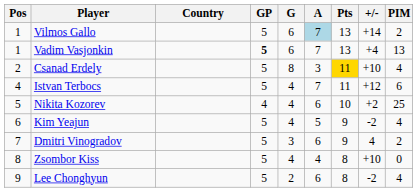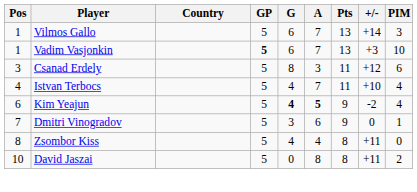 <table class="wikitable sortable" style="text-align: center;">
 <tr>
 <th width=30>Pos</th>
 <th width=165>Player</th>
 <th width=125>Country</th>
 <th width=30>GP</th>
 <th width=30>G</th>
 <th width=30>A</th>
 <th width=30>Pts</th>
 <th width=30>+/-</th>
 <th width=30>PIM</th>
 </tr>
 <tr>
 <td>1</td>
 <td align=left><a href='#'>Vilmos Gallo</a></td>
 <td align=left></td>
 <td>5</td>
 <td>6</td>
-<td style="background: lightblue;">7</td>
+<td>7</td>
 <td>13</td>
 <td>+14</td>
-<td>2</td>
+<td>3</td>
 </tr>
 <tr>
 <td>1</td>
 <td align=left><a href='#'>Vadim Vasjonkin</a></td>
 <td align=left></td>
 <td><strong>5</strong></td>
 <td>6</td>
 <td>7</td>
 <td>13</td>
-<td>+4</td>
-<td>13</td>
+<td>+3</td>
+<td>10</td>
 </tr>
 <tr>
-<td>2</td>
+<td>3</td>
 <td align=left><a href='#'>Csanad Erdely</a></td>
 <td align=left></td>
 <td>5</td>
 <td>8</td>
 <td>3</td>
-<td style="background: gold;">11</td>
-<td>+10</td>
-<td>4</td>
+<td>11</td>
+<td>+12</td>
+<td>6</td>
 </tr>
 <tr>
 <td>4</td>
 <td align=left><a href='#'>Istvan Terbocs</a></td>
 <td align=left></td>
 <td>5</td>
 <td>4</td>
 <td>7</td>
 <td>11</td>
-<td>+12</td>
-<td>6</td>
-</tr>
-<tr>
-<td>5</td>
-<td align=left><a href='#'>Nikita Kozorev</a></td>
-<td align=left></td>
+<td>+10</td>
 <td>4</td>
-<td>4</td>
-<td>6</td>
-<td>10</td>
-<td>+2</td>
-<td>25</td>
 </tr>
 <tr>
 <td>6</td>
 <td align=left><a href='#'>Kim Yeajun</a></td>
 <td align=left></td>
 <td>5</td>
-<td>4</td>
-<td>5</td>
+<td><strong>4</strong></td>
+<td><strong>5</strong></td>
 <td>9</td>
 <td>-2</td>
 <td>4</td>
 </tr>
 <tr>
 <td>7</td>
 <td align=left><a href='#'>Dmitri Vinogradov</a></td>
 <td align=left></td>
 <td>5</td>
 <td>3</td>
 <td>6</td>
 <td>9</td>
-<td>4</td>
-<td>2</td>
+<td>0</td>
+<td>1</td>
 </tr>
 <tr>
 <td>8</td>
 <td align=left><a href='#'>Zsombor Kiss</a></td>
 <td align=left></td>
 <td>5</td>
 <td>4</td>
 <td>4</td>
 <td>8</td>
-<td>+10</td>
+<td>+11</td>
 <td>0</td>
 </tr>
 <tr>
-<td>9</td>
-<td align=left><a href='#'>Lee Chonghyun</a></td>
+<td>10</td>
+<td align=left><a href='#'>David Jaszai</a></td>
 <td align=left></td>
 <td>5</td>
+<td>0</td>
+<td>8</td>
+<td>8</td>
+<td>+11</td>
 <td>2</td>
-<td>6</td>
-<td>8</td>
-<td>-2</td>
-<td>4</td>
 </tr>
 </table>
